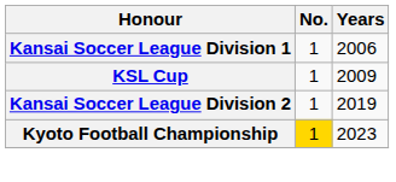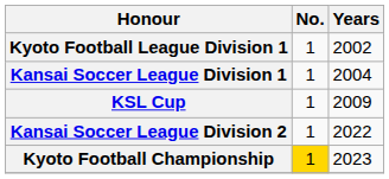 <table class="wikitable plainrowheaders">
 <tr>
 <th scope=col>Honour</th>
 <th scope=col>No.</th>
 <th scope=col>Years</th>
 </tr>
 <tr>
+<th scope=row>Kyoto Football League Division 1</th>
+<td align="center">1</td>
+<td>2002</td>
+</tr>
+<tr>
 <th scope=row><a href='#'>Kansai Soccer League</a> Division 1</th>
 <td align="center">1</td>
-<td>2006</td>
+<td>2004</td>
 </tr>
 <tr>
 <th scope=row><a href='#'>KSL Cup</a></th>
 <td align="center">1</td>
 <td>2009</td>
 </tr>
 <tr>
 <th scope=row><a href='#'>Kansai Soccer League</a> Division 2</th>
 <td align="center">1</td>
-<td>2019</td>
+<td>2022</td>
 </tr>
 <tr>
 <th scope=row>Kyoto Football Championship</th>
 <td align="center" style="background: gold;">1</td>
 <td>2023</td>
 </tr>
 <tr>
 </tr>
 </table>
